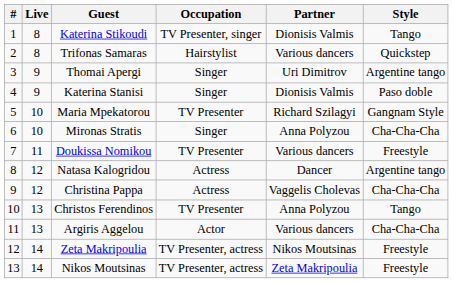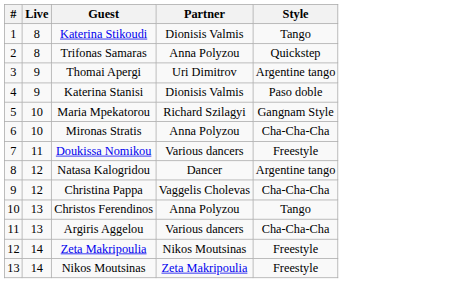 <table class="wikitable sortable" style="text-align:center;">
 <tr>
 <th>#</th>
 <th>Live</th>
 <th>Guest</th>
-<th>Occupation</th>
 <th>Partner</th>
 <th>Style</th>
 </tr>
 <tr>
 <td>1</td>
 <td>8</td>
 <td><a href='#'>Katerina Stikoudi</a></td>
-<td>TV Presenter, singer</td>
 <td>Dionisis Valmis</td>
 <td>Tango</td>
 </tr>
 <tr>
 <td>2</td>
 <td>8</td>
 <td>Trifonas Samaras</td>
-<td>Hairstylist</td>
-<td>Various dancers</td>
+<td>Anna Polyzou</td>
 <td>Quickstep</td>
 </tr>
 <tr>
 <td>3</td>
 <td>9</td>
 <td>Thomai Apergi</td>
-<td>Singer</td>
 <td>Uri Dimitrov</td>
 <td>Argentine tango</td>
 </tr>
 <tr>
 <td>4</td>
 <td>9</td>
 <td>Katerina Stanisi</td>
-<td>Singer</td>
 <td>Dionisis Valmis</td>
 <td>Paso doble</td>
 </tr>
 <tr>
 <td>5</td>
 <td>10</td>
 <td>Maria Mpekatorou</td>
-<td>TV Presenter</td>
 <td>Richard Szilagyi</td>
 <td>Gangnam Style</td>
 </tr>
 <tr>
 <td>6</td>
 <td>10</td>
 <td>Mironas Stratis</td>
-<td>Singer</td>
 <td>Anna Polyzou</td>
 <td>Cha-Cha-Cha</td>
 </tr>
 <tr>
 <td>7</td>
 <td>11</td>
 <td><a href='#'>Doukissa Nomikou</a></td>
-<td>TV Presenter</td>
 <td>Various dancers</td>
 <td>Freestyle</td>
 </tr>
 <tr>
 <td>8</td>
 <td>12</td>
 <td>Natasa Kalogridou</td>
-<td>Actress</td>
 <td>Dancer</td>
 <td>Argentine tango</td>
 </tr>
 <tr>
 <td>9</td>
 <td>12</td>
 <td>Christina Pappa</td>
-<td>Actress</td>
 <td>Vaggelis Cholevas</td>
 <td>Cha-Cha-Cha</td>
 </tr>
 <tr>
 <td>10</td>
 <td>13</td>
 <td>Christos Ferendinos</td>
-<td>TV Presenter</td>
 <td>Anna Polyzou</td>
 <td>Tango</td>
 </tr>
 <tr>
 <td>11</td>
 <td>13</td>
 <td>Argiris Aggelou</td>
-<td>Actor</td>
 <td>Various dancers</td>
 <td>Cha-Cha-Cha</td>
 </tr>
 <tr>
 <td>12</td>
 <td>14</td>
 <td><a href='#'>Zeta Makripoulia</a></td>
-<td>TV Presenter, actress</td>
 <td>Nikos Moutsinas</td>
 <td>Freestyle</td>
 </tr>
 <tr>
 <td>13</td>
 <td>14</td>
 <td>Nikos Moutsinas</td>
-<td>TV Presenter, actress</td>
 <td><a href='#'>Zeta Makripoulia</a></td>
 <td>Freestyle</td>
 </tr>
 </table>
